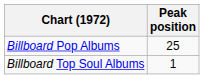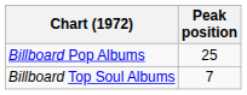 <table class="wikitable">
 <tr>
 <th>Chart (1972)</th>
 <th>Peak<br>position</th>
 </tr>
 <tr>
 <td><a href='#'><em>Billboard</em> Pop Albums</a></td>
 <td align=center>25</td>
 </tr>
 <tr>
 <td><em>Billboard</em> <a href='#'>Top Soul Albums</a></td>
-<td align=center>1</td>
+<td align=center>7</td>
 </tr>
 </table>
